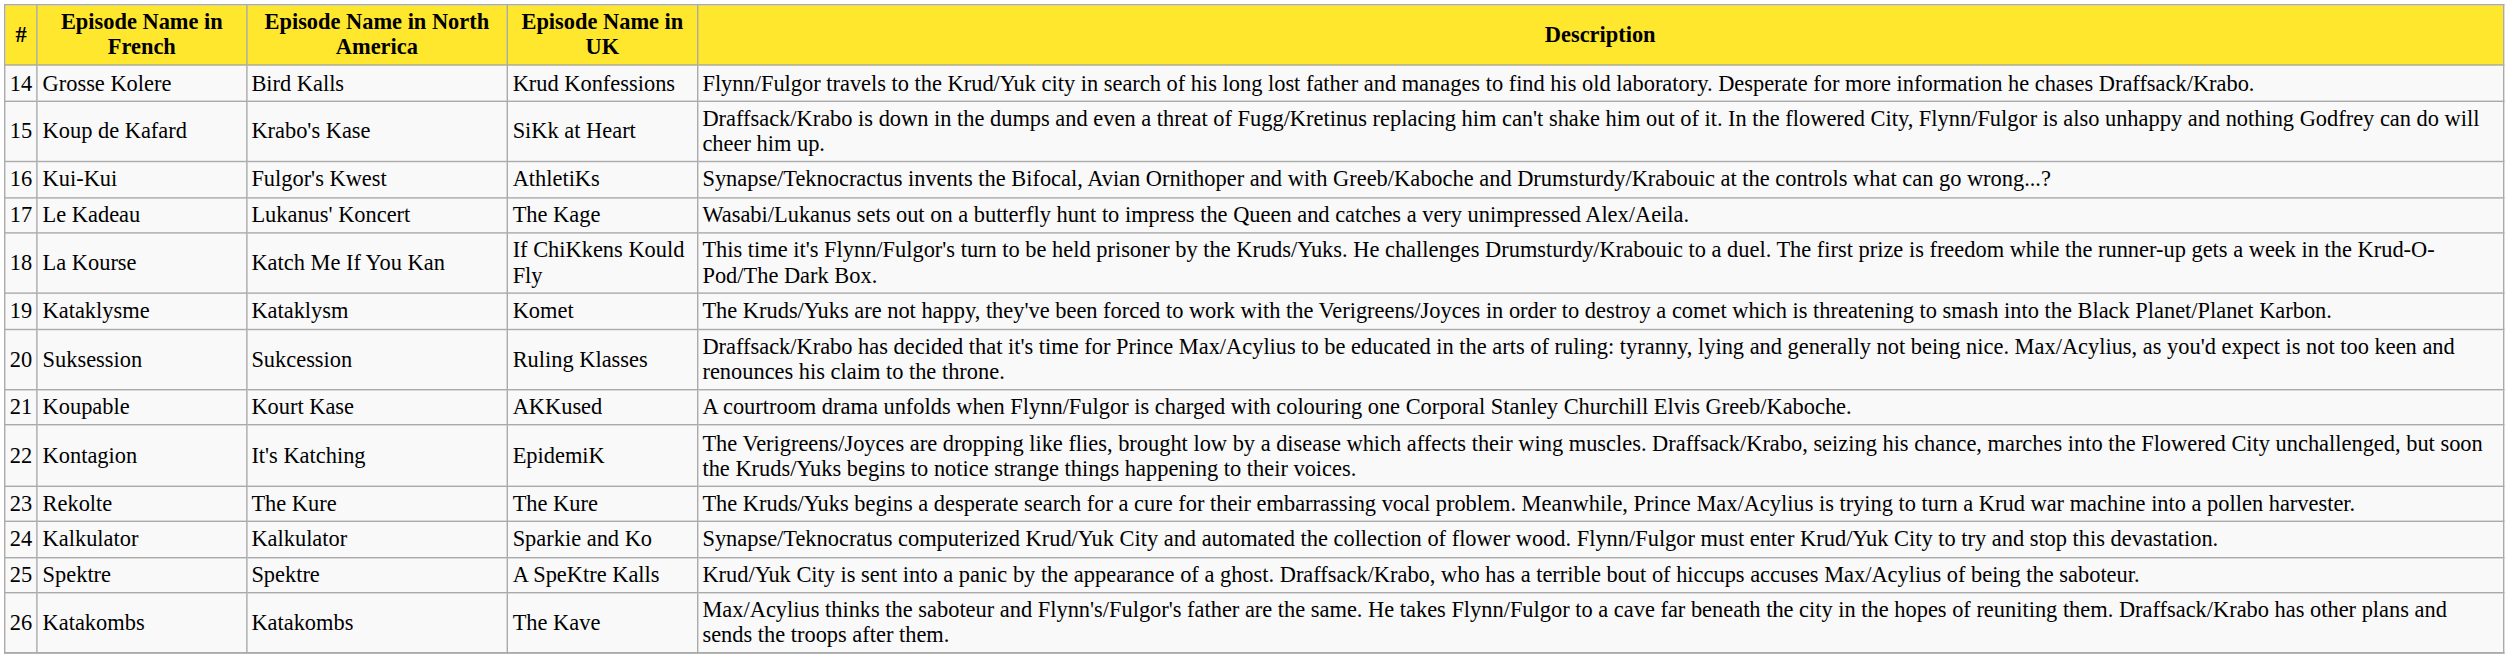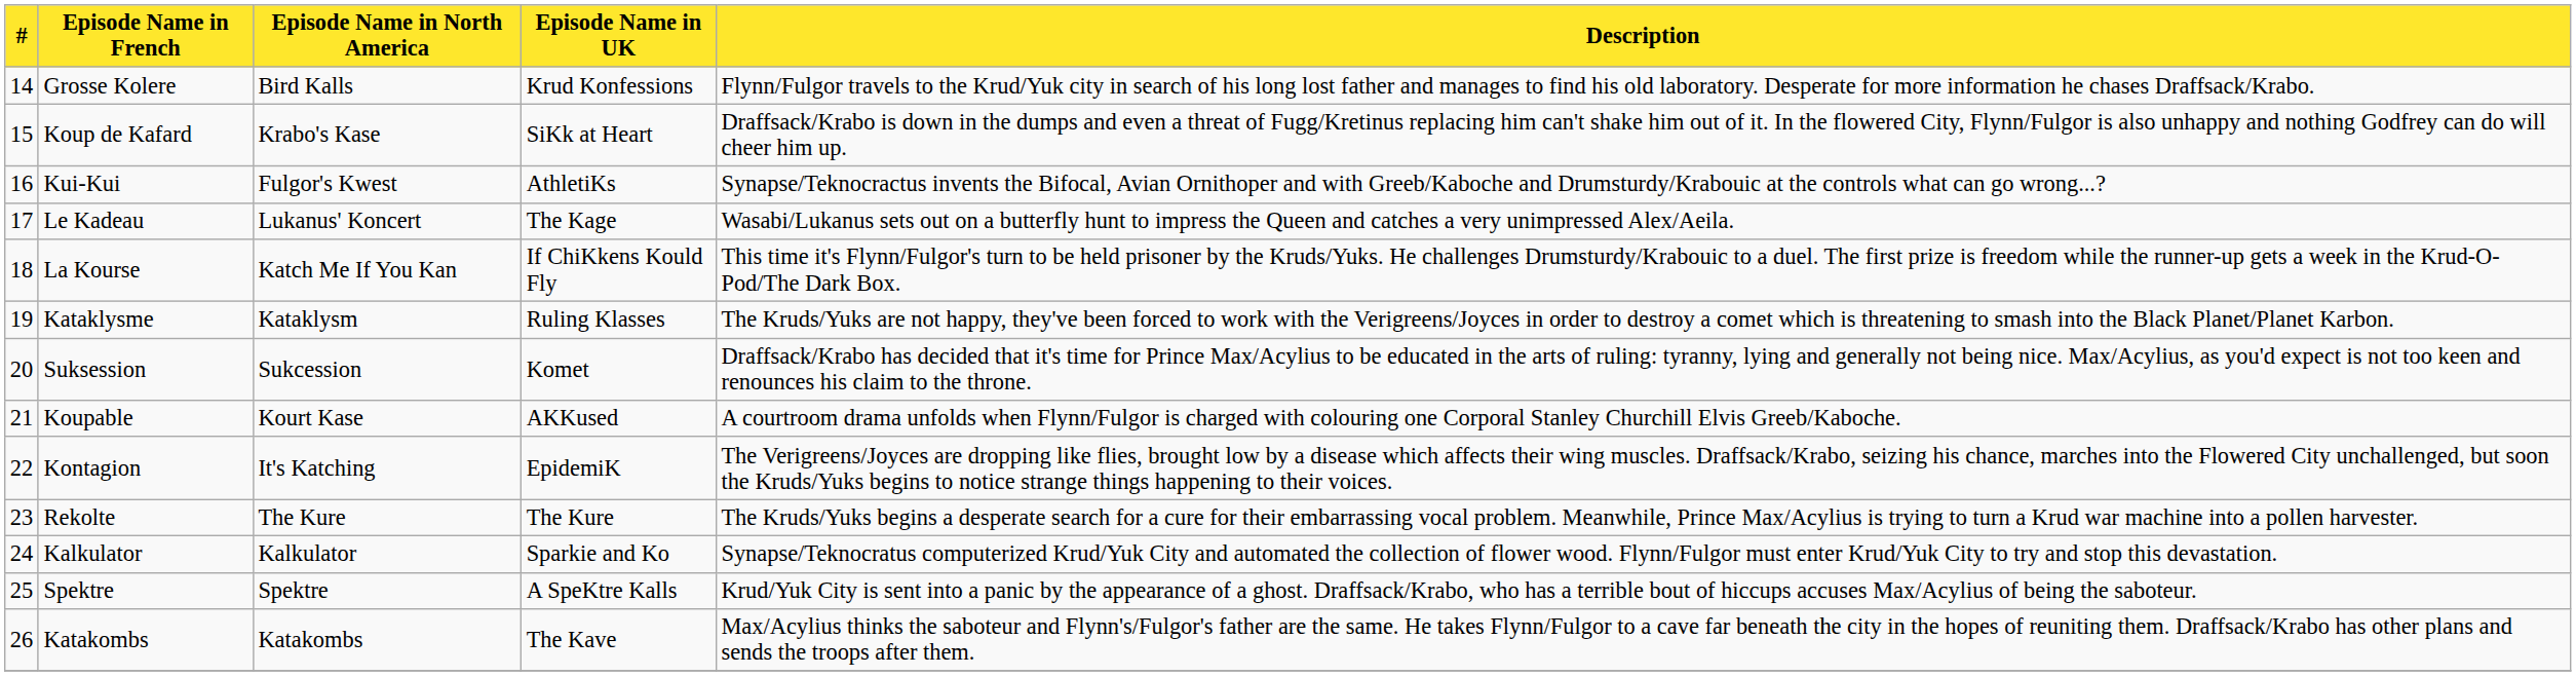 <table class="wikitable" width="90%">
 <tr>
 <th style="background-color: #fee72c; color:#000; text-align: center;">#</th>
 <th style="background-color: #fee72c; color:#000; text-align: center;">Episode Name in French</th>
 <th style="background-color: #fee72c; color:#000; text-align: center;">Episode Name in North America</th>
 <th style="background-color: #fee72c; color:#000; text-align: center;">Episode Name in UK</th>
 <th style="background-color: #fee72c; color:#000; text-align: center;">Description</th>
 </tr>
 <tr>
 <td>14</td>
 <td>Grosse Kolere</td>
 <td>Bird Kalls</td>
 <td>Krud Konfessions</td>
 <td>Flynn/Fulgor travels to the Krud/Yuk city in search of his long lost father and manages to find his old laboratory. Desperate for more information he chases Draffsack/Krabo.</td>
 </tr>
 <tr>
 <td>15</td>
 <td>Koup de Kafard</td>
 <td>Krabo's Kase</td>
 <td>SiKk at Heart</td>
 <td>Draffsack/Krabo is down in the dumps and even a threat of Fugg/Kretinus replacing him can't shake him out of it. In the flowered City, Flynn/Fulgor is also unhappy and nothing Godfrey can do will cheer him up.</td>
 </tr>
 <tr>
 <td>16</td>
 <td>Kui-Kui</td>
 <td>Fulgor's Kwest</td>
 <td>AthletiKs</td>
 <td>Synapse/Teknocractus invents the Bifocal, Avian Ornithoper and with Greeb/Kaboche and Drumsturdy/Krabouic at the controls what can go wrong...?</td>
 </tr>
 <tr>
 <td>17</td>
 <td>Le Kadeau</td>
 <td>Lukanus' Koncert</td>
 <td>The Kage</td>
 <td>Wasabi/Lukanus sets out on a butterfly hunt to impress the Queen and catches a very unimpressed Alex/Aeila.</td>
 </tr>
 <tr>
 <td>18</td>
 <td>La Kourse</td>
 <td>Katch Me If You Kan</td>
 <td>If ChiKkens Kould Fly</td>
 <td>This time it's Flynn/Fulgor's turn to be held prisoner by the Kruds/Yuks. He challenges Drumsturdy/Krabouic to a duel. The first prize is freedom while the runner-up gets a week in the Krud-O-Pod/The Dark Box.</td>
 </tr>
 <tr>
 <td>19</td>
 <td>Kataklysme</td>
 <td>Kataklysm</td>
-<td>Komet</td>
+<td>Ruling Klasses</td>
 <td>The Kruds/Yuks are not happy, they've been forced to work with the Verigreens/Joyces in order to destroy a comet which is threatening to smash into the Black Planet/Planet Karbon.</td>
 </tr>
 <tr>
 <td>20</td>
 <td>Suksession</td>
 <td>Sukcession</td>
-<td>Ruling Klasses</td>
+<td>Komet</td>
 <td>Draffsack/Krabo has decided that it's time for Prince Max/Acylius to be educated in the arts of ruling: tyranny, lying and generally not being nice. Max/Acylius, as you'd expect is not too keen and renounces his claim to the throne.</td>
 </tr>
 <tr>
 <td>21</td>
 <td>Koupable</td>
 <td>Kourt Kase</td>
 <td>AKKused</td>
 <td>A courtroom drama unfolds when Flynn/Fulgor is charged with colouring one Corporal Stanley Churchill Elvis Greeb/Kaboche.</td>
 </tr>
 <tr>
 <td>22</td>
 <td>Kontagion</td>
 <td>It's Katching</td>
 <td>EpidemiK</td>
 <td>The Verigreens/Joyces are dropping like flies, brought low by a disease which affects their wing muscles. Draffsack/Krabo, seizing his chance, marches into the Flowered City unchallenged, but soon the Kruds/Yuks begins to notice strange things happening to their voices.</td>
 </tr>
 <tr>
 <td>23</td>
 <td>Rekolte</td>
 <td>The Kure</td>
 <td>The Kure</td>
 <td>The Kruds/Yuks begins a desperate search for a cure for their embarrassing vocal problem. Meanwhile, Prince Max/Acylius is trying to turn a Krud war machine into a pollen harvester.</td>
 </tr>
 <tr>
 <td>24</td>
 <td>Kalkulator</td>
 <td>Kalkulator</td>
 <td>Sparkie and Ko</td>
 <td>Synapse/Teknocratus computerized Krud/Yuk City and automated the collection of flower wood. Flynn/Fulgor must enter Krud/Yuk City to try and stop this devastation.</td>
 </tr>
 <tr>
 <td>25</td>
 <td>Spektre</td>
 <td>Spektre</td>
 <td>A SpeKtre Kalls</td>
 <td>Krud/Yuk City is sent into a panic by the appearance of a ghost. Draffsack/Krabo, who has a terrible bout of hiccups accuses Max/Acylius of being the saboteur.</td>
 </tr>
 <tr>
 <td>26</td>
 <td>Katakombs</td>
 <td>Katakombs</td>
 <td>The Kave</td>
 <td>Max/Acylius thinks the saboteur and Flynn's/Fulgor's father are the same. He takes Flynn/Fulgor to a cave far beneath the city in the hopes of reuniting them. Draffsack/Krabo has other plans and sends the troops after them.</td>
 </tr>
 <tr>
 </tr>
 </table>
